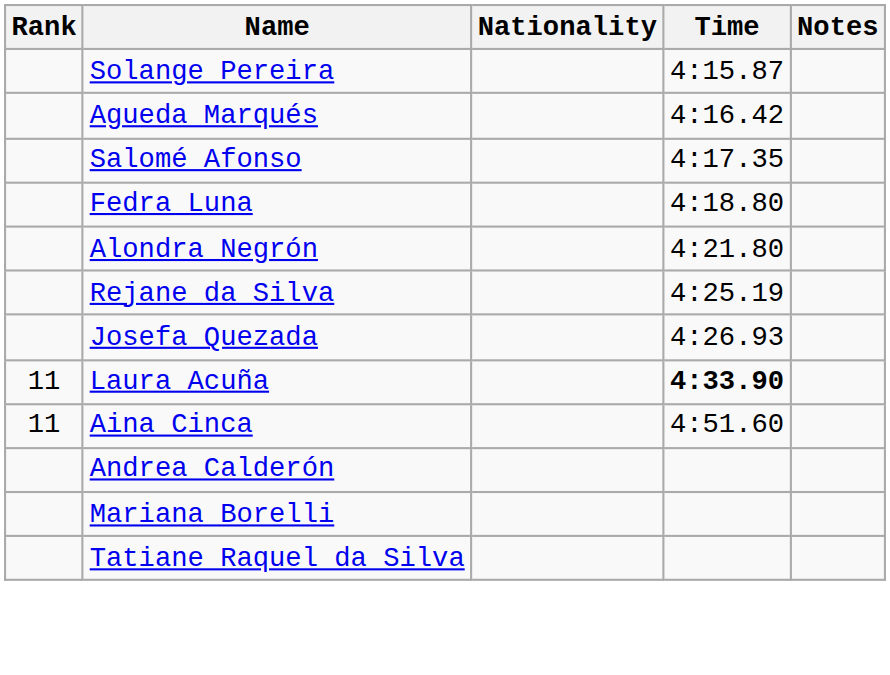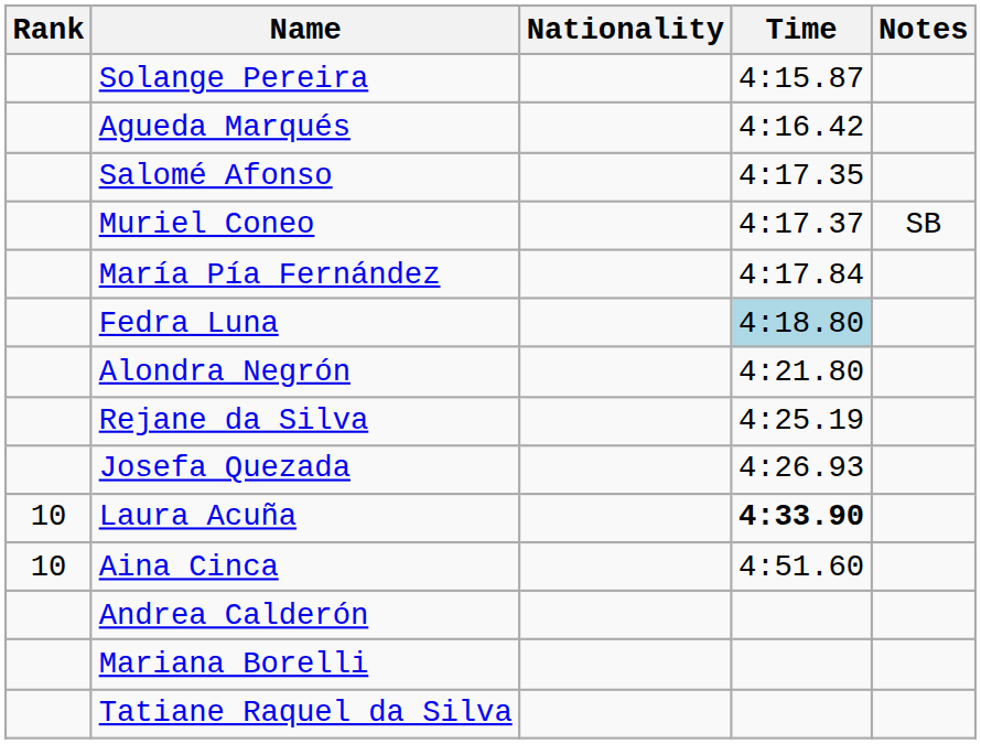 <table class="wikitable sortable" style="text-align:center">
 <tr>
 <th>Rank</th>
 <th>Name</th>
 <th>Nationality</th>
 <th>Time</th>
 <th>Notes</th>
 </tr>
 <tr>
 <td></td>
 <td align=left><a href='#'>Solange Pereira</a></td>
 <td align=left></td>
 <td>4:15.87</td>
 <td></td>
 </tr>
 <tr>
 <td></td>
 <td align=left><a href='#'>Agueda Marqués</a></td>
 <td align=left></td>
 <td>4:16.42</td>
 <td></td>
 </tr>
 <tr>
 <td></td>
 <td align=left><a href='#'>Salomé Afonso</a></td>
 <td align=left></td>
 <td>4:17.35</td>
 <td></td>
 </tr>
 <tr>
 <td></td>
+<td align=left><a href='#'>Muriel Coneo</a></td>
+<td align=left></td>
+<td>4:17.37</td>
+<td>SB</td>
+</tr>
+<tr>
+<td></td>
+<td align=left><a href='#'>María Pía Fernández</a></td>
+<td align=left></td>
+<td>4:17.84</td>
+<td></td>
+</tr>
+<tr>
+<td></td>
 <td align=left><a href='#'>Fedra Luna</a></td>
 <td align=left></td>
-<td>4:18.80</td>
+<td style="background: lightblue;">4:18.80</td>
 <td></td>
 </tr>
 <tr>
 <td></td>
 <td align=left><a href='#'>Alondra Negrón</a></td>
 <td align=left></td>
 <td>4:21.80</td>
 <td></td>
 </tr>
 <tr>
 <td></td>
 <td align=left><a href='#'>Rejane da Silva</a></td>
 <td align=left></td>
 <td>4:25.19</td>
 <td></td>
 </tr>
 <tr>
 <td></td>
 <td align=left><a href='#'>Josefa Quezada</a></td>
 <td align=left></td>
 <td>4:26.93</td>
 <td></td>
 </tr>
 <tr>
-<td>11</td>
+<td>10</td>
 <td align=left><a href='#'>Laura Acuña</a></td>
 <td align=left></td>
 <td><strong>4:33.90</strong></td>
 <td></td>
 </tr>
 <tr>
-<td>11</td>
+<td>10</td>
 <td align=left><a href='#'>Aina Cinca</a></td>
 <td align=left></td>
 <td>4:51.60</td>
 <td></td>
 </tr>
 <tr>
 <td></td>
 <td align=left><a href='#'>Andrea Calderón</a></td>
 <td align=left></td>
 <td></td>
 <td></td>
 </tr>
 <tr>
 <td></td>
 <td align=left><a href='#'>Mariana Borelli</a></td>
 <td align=left></td>
 <td></td>
 <td></td>
 </tr>
 <tr>
 <td></td>
 <td align=left><a href='#'>Tatiane Raquel da Silva</a></td>
 <td align=left></td>
 <td></td>
 <td></td>
 </tr>
 </table>
